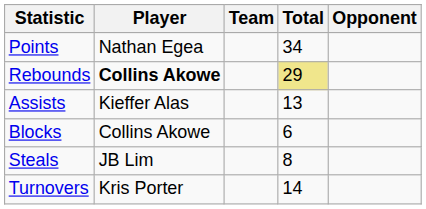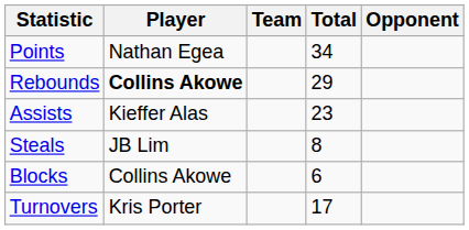 <table class="wikitable">
 <tr>
 <th>Statistic</th>
 <th>Player</th>
 <th>Team</th>
 <th>Total</th>
 <th>Opponent</th>
 </tr>
 <tr>
 <td><a href='#'>Points</a></td>
 <td> Nathan Egea</td>
 <td></td>
 <td>34</td>
 <td></td>
 </tr>
 <tr>
 <td><a href='#'>Rebounds</a></td>
 <td><strong> Collins Akowe</strong></td>
 <td></td>
-<td style="background: khaki;">29</td>
+<td>29</td>
 <td></td>
 </tr>
 <tr>
 <td><a href='#'>Assists</a></td>
 <td> Kieffer Alas</td>
 <td></td>
-<td>13</td>
+<td>23</td>
+<td></td>
+</tr>
+<tr>
+<td><a href='#'>Steals</a></td>
+<td> JB Lim</td>
+<td></td>
+<td>8</td>
 <td></td>
 </tr>
 <tr>
 <td><a href='#'>Blocks</a></td>
 <td> Collins Akowe</td>
 <td></td>
 <td>6</td>
 <td></td>
 </tr>
 <tr>
-<td><a href='#'>Steals</a></td>
-<td> JB Lim</td>
-<td></td>
-<td>8</td>
-<td></td>
-</tr>
-<tr>
 <td><a href='#'>Turnovers</a></td>
 <td> Kris Porter</td>
 <td></td>
-<td>14</td>
+<td>17</td>
 <td></td>
 </tr>
 </table>
